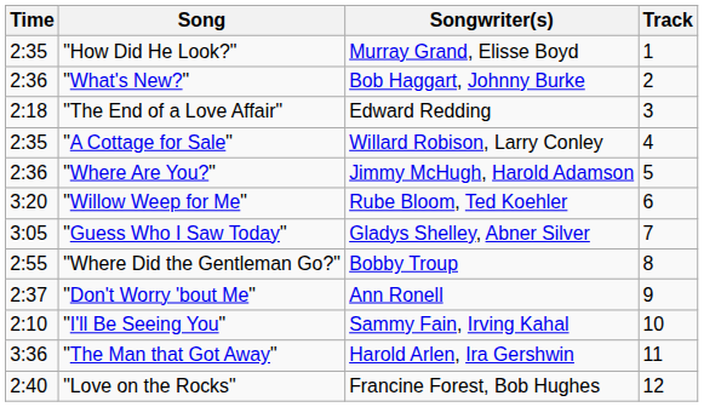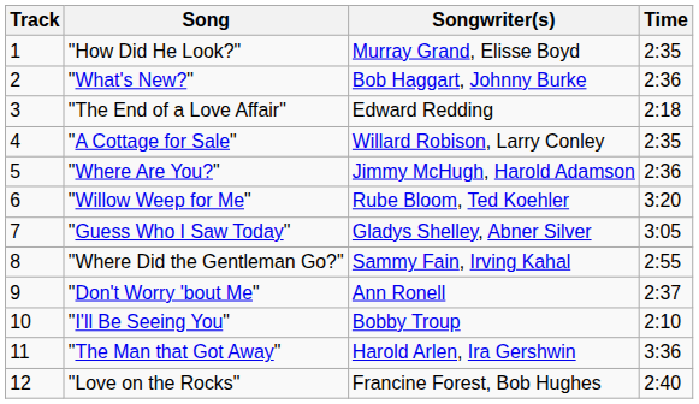 <table class="wikitable">
 <tr>
-<th>Time</th>
+<th>Track</th>
 <th>Song</th>
 <th>Songwriter(s)</th>
-<th>Track</th>
+<th>Time</th>
 </tr>
 <tr>
-<td>2:35</td>
+<td>1</td>
 <td>"How Did He Look?"</td>
 <td><a href='#'>Murray Grand</a>, Elisse Boyd</td>
-<td>1</td>
+<td>2:35</td>
 </tr>
 <tr>
-<td>2:36</td>
+<td>2</td>
 <td>"<a href='#'>What's New?</a>"</td>
 <td><a href='#'>Bob Haggart</a>, <a href='#'>Johnny Burke</a></td>
-<td>2</td>
+<td>2:36</td>
 </tr>
 <tr>
-<td>2:18</td>
+<td>3</td>
 <td>"The End of a Love Affair"</td>
 <td>Edward Redding</td>
-<td>3</td>
+<td>2:18</td>
 </tr>
 <tr>
-<td>2:35</td>
+<td>4</td>
 <td>"<a href='#'>A Cottage for Sale</a>"</td>
 <td><a href='#'>Willard Robison</a>, Larry Conley</td>
-<td>4</td>
+<td>2:35</td>
 </tr>
 <tr>
-<td>2:36</td>
+<td>5</td>
 <td>"<a href='#'>Where Are You?</a>"</td>
 <td><a href='#'>Jimmy McHugh</a>, <a href='#'>Harold Adamson</a></td>
-<td>5</td>
+<td>2:36</td>
 </tr>
 <tr>
-<td>3:20</td>
+<td>6</td>
 <td>"<a href='#'>Willow Weep for Me</a>"</td>
 <td><a href='#'>Rube Bloom</a>, <a href='#'>Ted Koehler</a></td>
-<td>6</td>
+<td>3:20</td>
 </tr>
 <tr>
-<td>3:05</td>
+<td>7</td>
 <td>"<a href='#'>Guess Who I Saw Today</a>"</td>
 <td><a href='#'>Gladys Shelley</a>, <a href='#'>Abner Silver</a></td>
-<td>7</td>
+<td>3:05</td>
 </tr>
 <tr>
+<td>8</td>
+<td>"Where Did the Gentleman Go?"</td>
+<td><a href='#'>Sammy Fain</a>, <a href='#'>Irving Kahal</a></td>
 <td>2:55</td>
-<td>"Where Did the Gentleman Go?"</td>
-<td><a href='#'>Bobby Troup</a></td>
-<td>8</td>
 </tr>
 <tr>
-<td>2:37</td>
+<td>9</td>
 <td>"<a href='#'>Don't Worry 'bout Me</a>"</td>
 <td><a href='#'>Ann Ronell</a></td>
-<td>9</td>
+<td>2:37</td>
 </tr>
 <tr>
+<td>10</td>
+<td>"<a href='#'>I'll Be Seeing You</a>"</td>
+<td><a href='#'>Bobby Troup</a></td>
 <td>2:10</td>
-<td>"<a href='#'>I'll Be Seeing You</a>"</td>
-<td><a href='#'>Sammy Fain</a>, <a href='#'>Irving Kahal</a></td>
-<td>10</td>
 </tr>
 <tr>
-<td>3:36</td>
+<td>11</td>
 <td>"<a href='#'>The Man that Got Away</a>"</td>
 <td><a href='#'>Harold Arlen</a>, <a href='#'>Ira Gershwin</a></td>
-<td>11</td>
+<td>3:36</td>
 </tr>
 <tr>
-<td>2:40</td>
+<td>12</td>
 <td>"Love on the Rocks"</td>
 <td>Francine Forest, Bob Hughes</td>
-<td>12</td>
+<td>2:40</td>
 </tr>
 </table>
